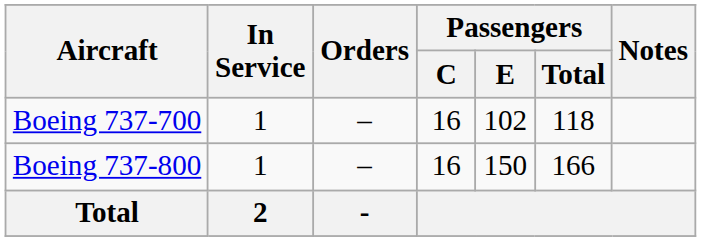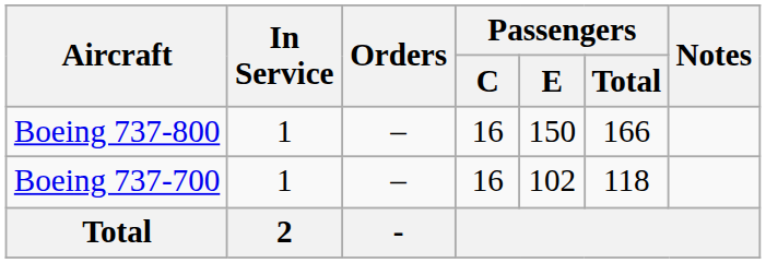 <table class="wikitable" style="margin:1em auto;">
 <tr>
 <th rowspan="2">Aircraft</th>
 <th rowspan="2" style="width:50px;">In Service</th>
 <th rowspan="2" style="width:50px;">Orders</th>
 <th colspan="3">Passengers</th>
 <th rowspan="2">Notes</th>
 </tr>
 <tr>
 <th style="width:25px;"><abbr>C</abbr></th>
 <th style="width:25px;"><abbr>E</abbr></th>
 <th style="width:25px;">Total</th>
 </tr>
 <tr>
+<td><a href='#'>Boeing 737-800</a></td>
+<td align=center>1</td>
+<td align=center>–</td>
+<td align=center>16</td>
+<td align=center>150</td>
+<td align=center>166</td>
+<td></td>
+</tr>
+<tr>
 <td><a href='#'>Boeing 737-700</a></td>
 <td align=center>1</td>
 <td align=center>–</td>
 <td align=center>16</td>
 <td align=center>102</td>
 <td align=center>118</td>
 <td></td>
 </tr>
 <tr>
-<td><a href='#'>Boeing 737-800</a></td>
-<td align=center>1</td>
-<td align=center>–</td>
-<td align=center>16</td>
-<td align=center>150</td>
-<td align=center>166</td>
-<td></td>
-</tr>
-<tr>
 <th>Total</th>
 <th align="center">2</th>
 <th align="center">-</th>
 <th colspan="4"></th>
 </tr>
 </table>
